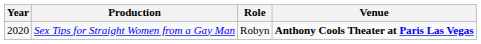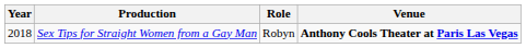 <table class="wikitable">
 <tr>
 <th>Year</th>
 <th>Production</th>
 <th>Role</th>
 <th>Venue</th>
 </tr>
 <tr>
-<td>2020</td>
+<td>2018</td>
 <td><em><a href='#'>Sex Tips for Straight Women from a Gay Man</a></em></td>
 <td>Robyn</td>
 <td><strong>Anthony Cools Theater at <a href='#'>Paris Las Vegas</a></strong></td>
 </tr>
 </table>
